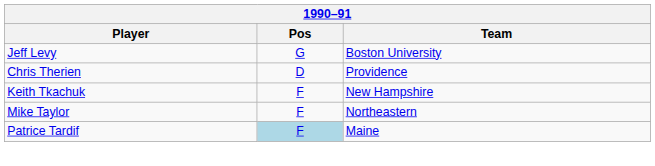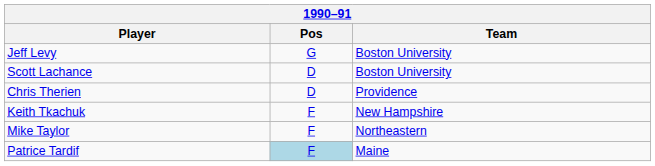 <table class="wikitable" width=95%>
 <tr>
 <th colspan=3><a href='#'>1990–91</a></th>
 </tr>
 <tr>
 <th>Player</th>
 <th>Pos</th>
 <th>Team</th>
 </tr>
 <tr>
 <td><a href='#'>Jeff Levy</a></td>
 <td align=center><a href='#'>G</a></td>
+<td><a href='#'>Boston University</a></td>
+</tr>
+<tr>
+<td><a href='#'>Scott Lachance</a></td>
+<td align=center><a href='#'>D</a></td>
 <td><a href='#'>Boston University</a></td>
 </tr>
 <tr>
 <td><a href='#'>Chris Therien</a></td>
 <td align=center><a href='#'>D</a></td>
 <td><a href='#'>Providence</a></td>
 </tr>
 <tr>
 <td><a href='#'>Keith Tkachuk</a></td>
 <td align=center><a href='#'>F</a></td>
 <td><a href='#'>New Hampshire</a></td>
 </tr>
 <tr>
 <td><a href='#'>Mike Taylor</a></td>
 <td align=center><a href='#'>F</a></td>
 <td><a href='#'>Northeastern</a></td>
 </tr>
 <tr>
 <td><a href='#'>Patrice Tardif</a></td>
 <td align=center style="background: lightblue;"><a href='#'>F</a></td>
 <td><a href='#'>Maine</a></td>
 </tr>
 </table>
